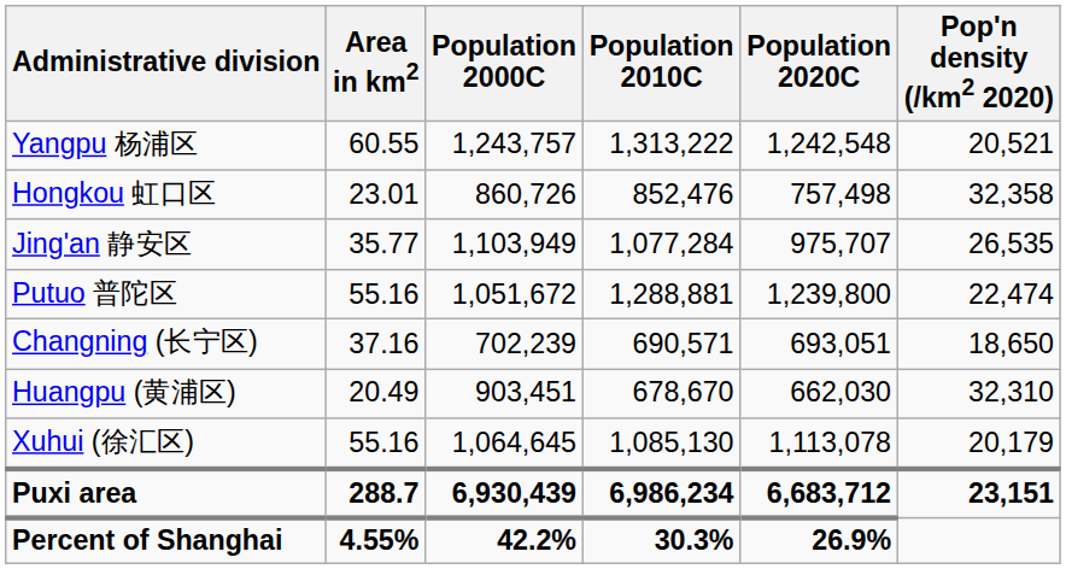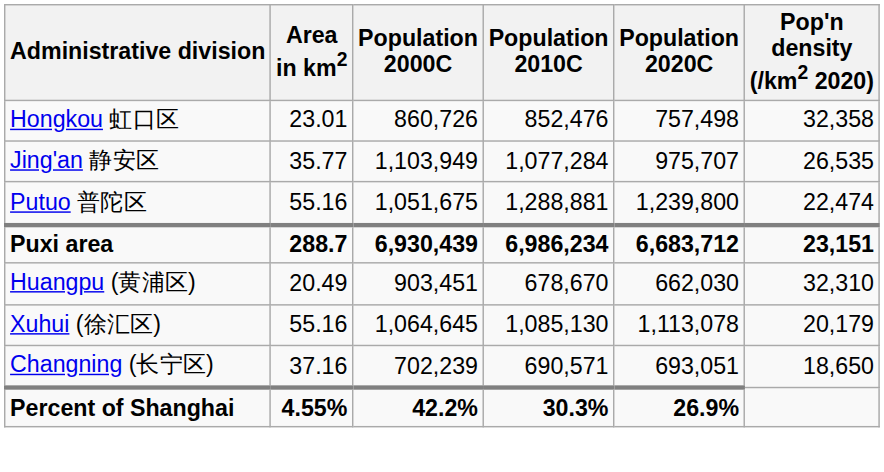 <table class="wikitable" style="text-align:right">
 <tr>
 <th>Administrative division</th>
 <th>Area <br>in km<sup>2</sup></th>
 <th>Population <br>2000C<br></th>
 <th>Population <br>2010C<br></th>
 <th>Population <br>2020C<br></th>
 <th>Pop'n<br>density<br>(/km<sup>2</sup> 2020)</th>
-</tr>
-<tr>
-<td align=left><a href='#'>Yangpu</a> 杨浦区</td>
-<td>60.55</td>
-<td>1,243,757</td>
-<td>1,313,222</td>
-<td>1,242,548</td>
-<td>20,521</td>
 </tr>
 <tr>
 <td align=left><a href='#'>Hongkou</a> 虹口区</td>
 <td>23.01</td>
 <td>860,726</td>
 <td>852,476</td>
 <td>757,498</td>
 <td>32,358</td>
 </tr>
 <tr>
 <td align=left><a href='#'>Jing'an</a> 静安区</td>
 <td>35.77</td>
 <td>1,103,949</td>
 <td>1,077,284</td>
 <td>975,707</td>
 <td>26,535</td>
 </tr>
 <tr>
 <td align=left><a href='#'>Putuo</a> 普陀区</td>
 <td>55.16</td>
-<td>1,051,672</td>
+<td>1,051,675</td>
 <td>1,288,881</td>
 <td>1,239,800</td>
 <td>22,474</td>
 </tr>
 <tr>
-<td align=left><a href='#'>Changning</a> (长宁区)</td>
-<td>37.16</td>
-<td>702,239</td>
-<td>690,571</td>
-<td>693,051</td>
-<td>18,650</td>
+<td align=left style="border-top:3px solid grey;"><strong>Puxi area</strong></td>
+<td style="border-top:3px solid grey;"><strong>288.7</strong></td>
+<td style="border-top:3px solid grey;"><strong>6,930,439</strong></td>
+<td style="border-top:3px solid grey;"><strong>6,986,234</strong></td>
+<td style="border-top:3px solid grey;"><strong>6,683,712</strong></td>
+<td style="border-top:3px solid grey;"><strong>23,151</strong></td>
 </tr>
 <tr>
 <td align=left><a href='#'>Huangpu</a> (黄浦区)</td>
 <td>20.49</td>
 <td>903,451</td>
 <td>678,670</td>
 <td>662,030</td>
 <td>32,310</td>
 </tr>
 <tr>
 <td align=left><a href='#'>Xuhui</a> (徐汇区)</td>
 <td>55.16</td>
 <td>1,064,645</td>
 <td>1,085,130</td>
 <td>1,113,078</td>
 <td>20,179</td>
 </tr>
 <tr>
-<td align=left style="border-top:3px solid grey;"><strong>Puxi area</strong></td>
-<td style="border-top:3px solid grey;"><strong>288.7</strong></td>
-<td style="border-top:3px solid grey;"><strong>6,930,439</strong></td>
-<td style="border-top:3px solid grey;"><strong>6,986,234</strong></td>
-<td style="border-top:3px solid grey;"><strong>6,683,712</strong></td>
-<td style="border-top:3px solid grey;"><strong>23,151</strong></td>
+<td align=left><a href='#'>Changning</a> (长宁区)</td>
+<td>37.16</td>
+<td>702,239</td>
+<td>690,571</td>
+<td>693,051</td>
+<td>18,650</td>
 </tr>
 <tr>
 <td align=left style="border-top:3px solid grey;"><strong>Percent of Shanghai</strong></td>
 <td style="border-top:3px solid grey;"><strong>4.55%</strong></td>
 <td style="border-top:3px solid grey;"><strong>42.2%</strong></td>
 <td style="border-top:3px solid grey;"><strong>30.3%</strong></td>
 <td style="border-top:3px solid grey;"><strong>26.9%</strong></td>
 </tr>
 </table>
